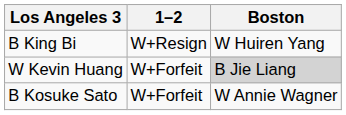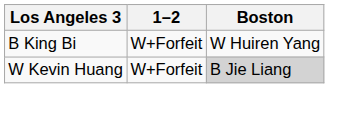 <table class="wikitable">
 <tr>
 <th>Los Angeles 3</th>
 <th>1–2</th>
 <th>Boston</th>
 </tr>
 <tr>
 <td>B King Bi</td>
-<td>W+Resign</td>
+<td>W+Forfeit</td>
 <td>W Huiren Yang</td>
 </tr>
 <tr>
 <td>W Kevin Huang</td>
 <td>W+Forfeit</td>
 <td style="background: lightgrey;">B Jie Liang</td>
 </tr>
-<tr>
-<td>B Kosuke Sato</td>
-<td>W+Forfeit</td>
-<td>W Annie Wagner</td>
-</tr>
 </table>
